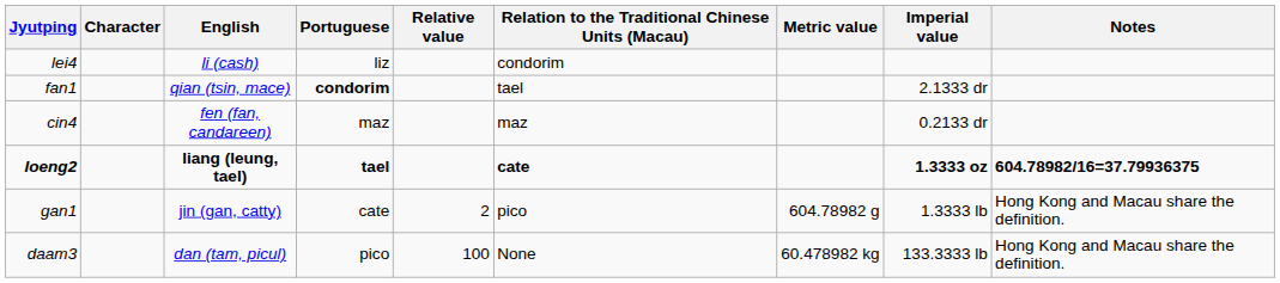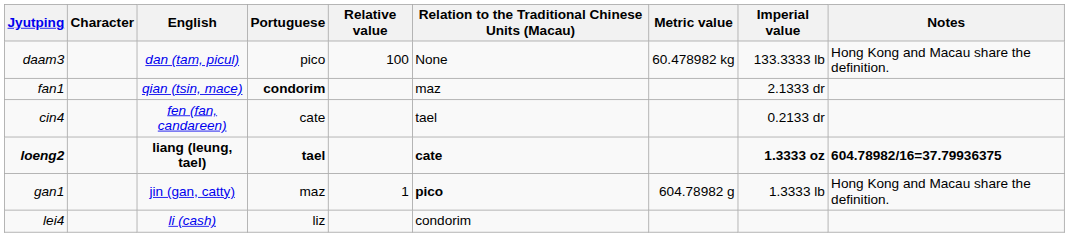 <table class="wikitable">
 <tr>
 <th><a href='#'>Jyutping</a></th>
 <th>Character</th>
 <th>English</th>
 <th>Portuguese</th>
 <th>Relative value</th>
 <th>Relation to the Traditional Chinese Units (Macau)</th>
 <th>Metric value</th>
 <th>Imperial value</th>
 <th>Notes</th>
 </tr>
 <tr>
-<td align="right"><em>lei4</em></td>
+<td align="right"><em>daam3</em></td>
 <td align="right"></td>
-<td align="center"><em><a href='#'>li (cash)</a></em></td>
-<td align=right>liz</td>
-<td align=right></td>
-<td> condorim</td>
-<td align="right"></td>
-<td align=right></td>
-<td align=left></td>
+<td align="center"><em> <a href='#'>dan (tam, picul)</a></em></td>
+<td align=right>pico</td>
+<td align=right>100</td>
+<td>None</td>
+<td align="right">60.478982 kg</td>
+<td align=right>133.3333 lb</td>
+<td align=left>Hong Kong and Macau share the definition.</td>
 </tr>
 <tr>
 <td align="right"><em>fan1</em></td>
 <td align="right"></td>
 <td align="center"><em><a href='#'>qian (tsin, mace)</a></em></td>
 <td align=right><strong>condorim</strong></td>
 <td align=right></td>
-<td> tael</td>
+<td> maz</td>
 <td align="right"></td>
 <td align=right>2.1333 dr</td>
 <td align=left></td>
 </tr>
 <tr>
 <td align="right"><em>cin4</em></td>
 <td align="right"></td>
 <td align="center"><em><a href='#'>fen (fan, candareen)</a></em></td>
-<td align=right>maz</td>
+<td align=right>cate</td>
 <td align=right></td>
-<td> maz</td>
+<td> tael</td>
 <td align="right"></td>
 <td align=right>0.2133 dr</td>
 <td align=left></td>
 </tr>
 <tr>
 <td align="right"><strong><em>loeng2</em></strong></td>
 <td align="right"><strong></strong></td>
 <td align="center"><strong>liang (leung, tael)</strong></td>
 <td align=right><strong>tael</strong></td>
 <td align=right><strong></strong></td>
 <td><strong> cate</strong></td>
 <td align="right"><strong></strong></td>
 <td align=right><strong>1.3333 oz</strong></td>
 <td align=left><strong>604.78982/16=37.79936375</strong></td>
 </tr>
 <tr>
 <td align="right"><em>gan1</em></td>
 <td align="right"></td>
 <td align="center"><a href='#'>jin (gan, catty)</a></td>
-<td align=right>cate</td>
-<td align=right>2</td>
-<td> pico</td>
+<td align=right>maz</td>
+<td align=right>1</td>
+<td><strong> pico</strong></td>
 <td align="right">604.78982 g</td>
 <td align=right>1.3333 lb</td>
 <td align=left>Hong Kong and Macau share the definition.</td>
 </tr>
 <tr>
-<td align="right"><em>daam3</em></td>
+<td align="right"><em>lei4</em></td>
 <td align="right"></td>
-<td align="center"><em> <a href='#'>dan (tam, picul)</a></em></td>
-<td align=right>pico</td>
-<td align=right>100</td>
-<td>None</td>
-<td align="right">60.478982 kg</td>
-<td align=right>133.3333 lb</td>
-<td align=left>Hong Kong and Macau share the definition.</td>
+<td align="center"><em><a href='#'>li (cash)</a></em></td>
+<td align=right>liz</td>
+<td align=right></td>
+<td> condorim</td>
+<td align="right"></td>
+<td align=right></td>
+<td align=left></td>
 </tr>
 </table>
